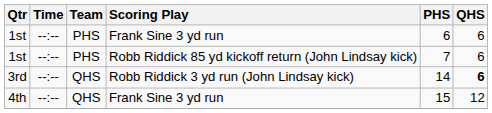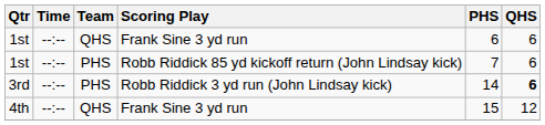 <table class="wikitable">
 <tr>
 <th style="text-align: center;">Qtr</th>
 <th style="text-align: center;">Time</th>
 <th style="text-align: center;">Team</th>
 <th style="text-align: left;">Scoring Play</th>
 <th style="text-align: right;">PHS</th>
 <th style="text-align: right;">QHS</th>
 </tr>
 <tr>
 <td style="text-align: center;">1st</td>
 <td style="text-align: center;">--:--</td>
-<td style="text-align: center;">PHS</td>
+<td style="text-align: center;">QHS</td>
 <td style="text-align: left;">Frank Sine 3 yd run</td>
 <td style="text-align: right;">6</td>
 <td style="text-align: right;">6</td>
 </tr>
 <tr>
 <td style="text-align: center;">1st</td>
 <td style="text-align: center;">--:--</td>
 <td style="text-align: center;">PHS</td>
 <td style="text-align: left;">Robb Riddick 85 yd kickoff return (John Lindsay kick)</td>
 <td style="text-align: right;">7</td>
 <td style="text-align: right;">6</td>
 </tr>
 <tr>
 <td style="text-align: center;">3rd</td>
 <td style="text-align: center;">--:--</td>
-<td style="text-align: center;">QHS</td>
+<td style="text-align: center;">PHS</td>
 <td style="text-align: left;">Robb Riddick 3 yd run (John Lindsay kick)</td>
 <td style="text-align: right;">14</td>
 <td style="text-align: right;"><strong>6</strong></td>
 </tr>
 <tr>
 <td style="text-align: center;">4th</td>
 <td style="text-align: center;">--:--</td>
 <td style="text-align: center;">QHS</td>
 <td style="text-align: left;">Frank Sine 3 yd run</td>
 <td style="text-align: right;">15</td>
 <td style="text-align: right;">12</td>
 </tr>
 <tr>
 </tr>
 </table>
